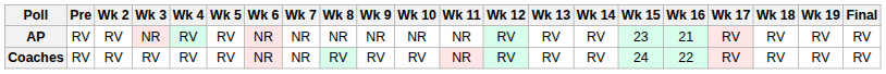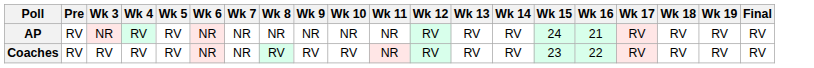 <table class="wikitable" style="white-space:nowrap;">
 <tr>
 <th>Poll</th>
 <th>Pre</th>
-<th>Wk 2</th>
 <th>Wk 3</th>
 <th>Wk 4</th>
 <th>Wk 5</th>
 <th>Wk 6</th>
 <th>Wk 7</th>
 <th>Wk 8</th>
 <th>Wk 9</th>
 <th>Wk 10</th>
 <th>Wk 11</th>
 <th>Wk 12</th>
 <th>Wk 13</th>
 <th>Wk 14</th>
 <th>Wk 15</th>
 <th>Wk 16</th>
 <th>Wk 17</th>
 <th>Wk 18</th>
 <th>Wk 19</th>
 <th>Final</th>
 </tr>
 <tr style="text-align:center;">
 <th>AP </th>
 <td style="background:#FFF;">RV</td>
-<td style="background:#FFF;">RV</td>
 <td style="background:#FFE6E6;">NR</td>
 <td style="background:#D8FFEB;">RV</td>
 <td style="background:#FFF;">RV</td>
 <td style="background:#FFE6E6;">NR</td>
 <td style="background:#FFF;">NR</td>
 <td style="background:#FFF;">NR</td>
 <td style="background:#FFF;">NR</td>
 <td style="background:#FFF;">NR</td>
 <td style="background:#FFF;">NR</td>
 <td style="background:#D8FFEB;">RV</td>
 <td style="background:#FFF;">RV</td>
 <td style="background:#FFF;">RV</td>
-<td style="background:#D8FFEB;">23</td>
+<td style="background:#D8FFEB;">24</td>
 <td style="background:#D8FFEB;">21</td>
 <td style="background:#FFE6E6;">RV</td>
 <td style="background:#FFF;">RV</td>
 <td style="background:#FFF;">RV</td>
 <td style="background:#FFF;">RV</td>
 </tr>
 <tr style="text-align:center;">
 <th>Coaches </th>
-<td style="background:#FFF;">RV</td>
 <td style="background:#FFF;">RV</td>
 <td style="background:#FFF;">RV</td>
 <td style="background:#FFF;">RV</td>
 <td style="background:#FFF;">RV</td>
 <td style="background:#FFE6E6;">NR</td>
 <td style="background:#FFF;">NR</td>
 <td style="background:#D8FFEB;">RV</td>
 <td style="background:#FFF;">RV</td>
 <td style="background:#FFF;">RV</td>
 <td style="background:#FFE6E6;">NR</td>
 <td style="background:#D8FFEB;">RV</td>
 <td style="background:#FFF;">RV</td>
 <td style="background:#FFF;">RV</td>
-<td style="background:#D8FFEB;">24</td>
+<td style="background:#D8FFEB;">23</td>
 <td style="background:#D8FFEB;">22</td>
 <td style="background:#FFE6E6;">RV</td>
 <td style="background:#FFF;">RV</td>
 <td style="background:#FFF;">RV</td>
 <td style="background:#FFF;">RV</td>
 </tr>
 </table>
